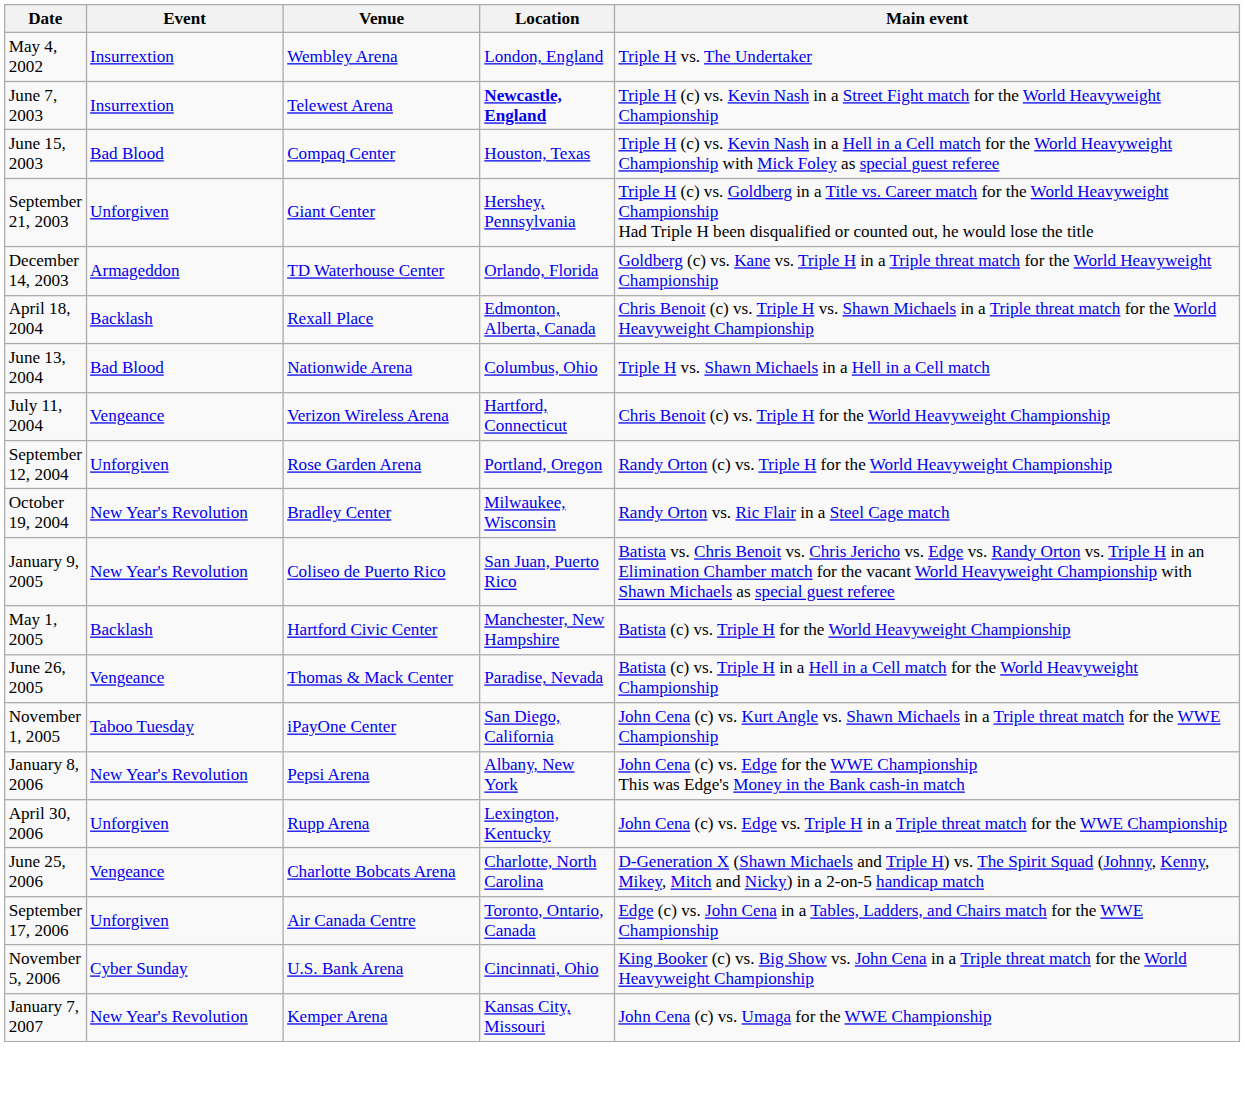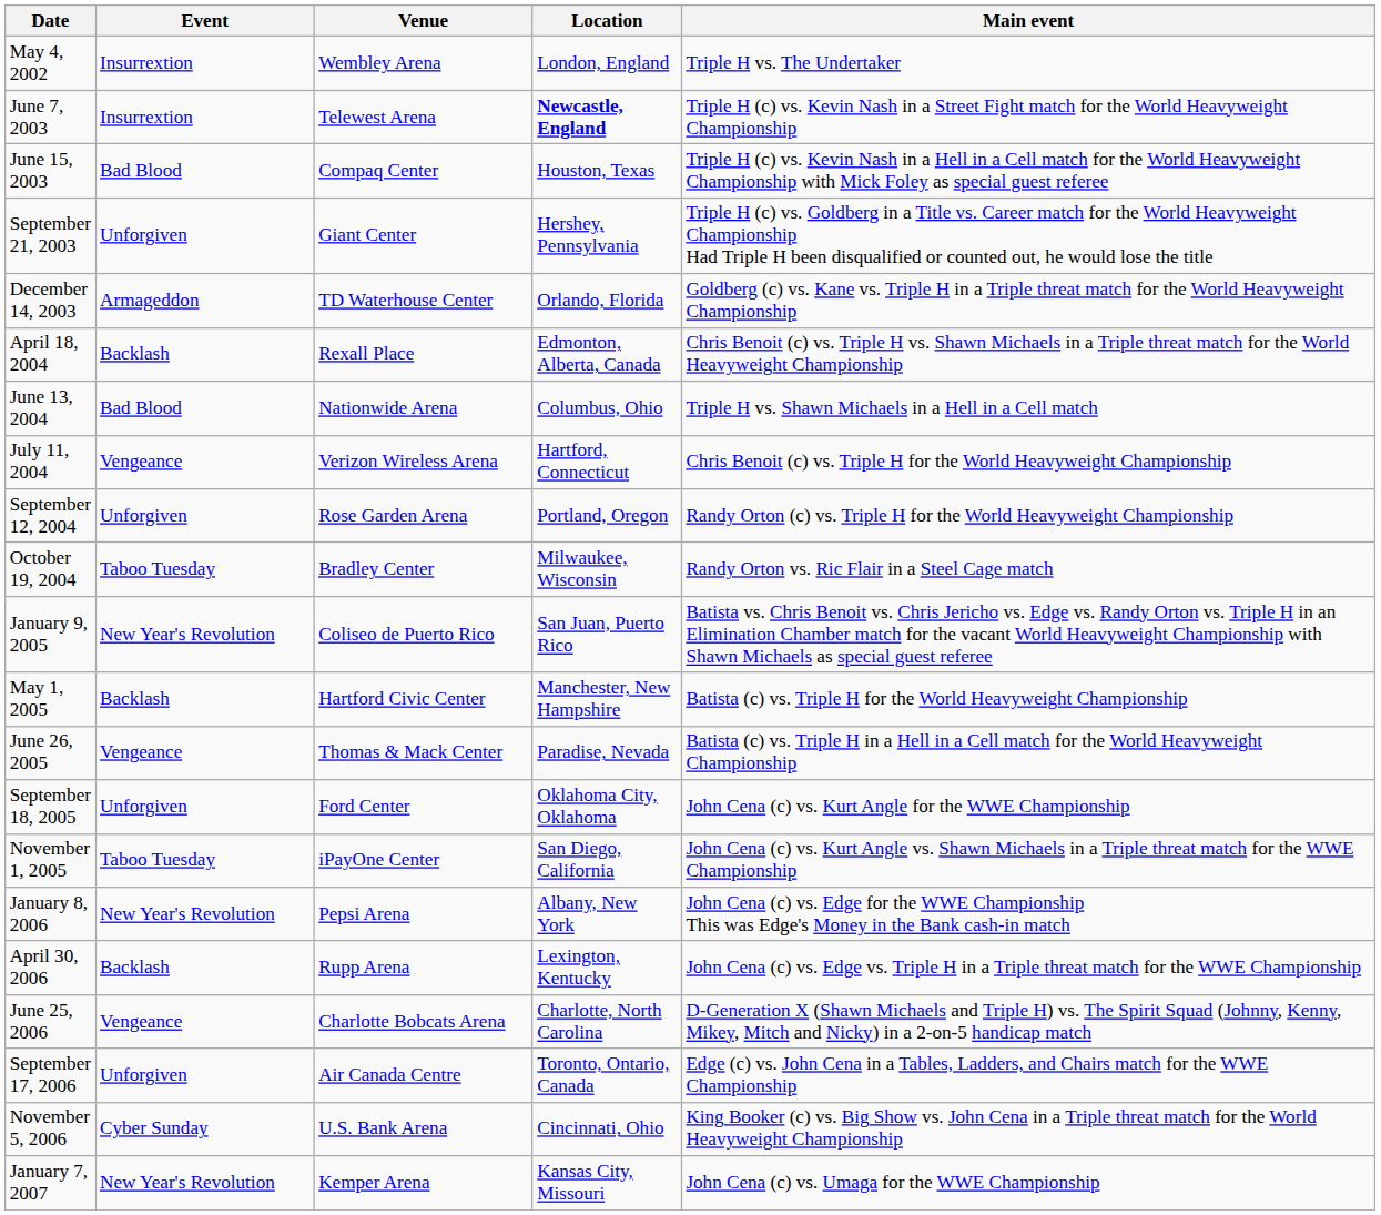 <table class="sortable wikitable succession-box" style="font-size:85%;">
 <tr>
 <th scope="col" width="20">Date</th>
 <th scope="col" width="150">Event</th>
 <th scope="col" width="150">Venue</th>
 <th scope="col" width="100">Location</th>
 <th scope="col" width="490">Main event</th>
 </tr>
 <tr>
 <td>May 4, 2002</td>
 <td><a href='#'>Insurrextion</a></td>
 <td><a href='#'>Wembley Arena</a></td>
 <td><a href='#'>London, England</a></td>
 <td><a href='#'>Triple H</a> vs. <a href='#'>The Undertaker</a></td>
 </tr>
 <tr>
 <td>June 7, 2003</td>
 <td><a href='#'>Insurrextion</a></td>
 <td><a href='#'>Telewest Arena</a></td>
 <td><strong><a href='#'>Newcastle, England</a></strong></td>
 <td><a href='#'>Triple H</a> (c) vs. <a href='#'>Kevin Nash</a> in a <a href='#'>Street Fight match</a> for the <a href='#'>World Heavyweight Championship</a></td>
 </tr>
 <tr>
 <td>June 15, 2003</td>
 <td><a href='#'>Bad Blood</a></td>
 <td><a href='#'>Compaq Center</a></td>
 <td><a href='#'>Houston, Texas</a></td>
 <td><a href='#'>Triple H</a> (c) vs. <a href='#'>Kevin Nash</a> in a <a href='#'>Hell in a Cell match</a> for the <a href='#'>World Heavyweight Championship</a> with <a href='#'>Mick Foley</a> as <a href='#'>special guest referee</a></td>
 </tr>
 <tr>
 <td>September 21, 2003</td>
 <td><a href='#'>Unforgiven</a></td>
 <td><a href='#'>Giant Center</a></td>
 <td><a href='#'>Hershey, Pennsylvania</a></td>
 <td><a href='#'>Triple H</a> (c) vs. <a href='#'>Goldberg</a> in a <a href='#'>Title vs. Career match</a> for the <a href='#'>World Heavyweight Championship</a><br>Had Triple H been disqualified or counted out, he would lose the title</td>
 </tr>
 <tr>
 <td>December 14, 2003</td>
 <td><a href='#'>Armageddon</a></td>
 <td><a href='#'>TD Waterhouse Center</a></td>
 <td><a href='#'>Orlando, Florida</a></td>
 <td><a href='#'>Goldberg</a> (c) vs. <a href='#'>Kane</a> vs. <a href='#'>Triple H</a> in a <a href='#'>Triple threat match</a> for the <a href='#'>World Heavyweight Championship</a></td>
 </tr>
 <tr>
 <td>April 18, 2004</td>
 <td><a href='#'>Backlash</a></td>
 <td><a href='#'>Rexall Place</a></td>
 <td><a href='#'>Edmonton, Alberta, Canada</a></td>
 <td><a href='#'>Chris Benoit</a> (c) vs. <a href='#'>Triple H</a> vs.  <a href='#'>Shawn Michaels</a> in a <a href='#'>Triple threat match</a> for the <a href='#'>World Heavyweight Championship</a></td>
 </tr>
 <tr>
 <td>June 13, 2004</td>
 <td><a href='#'>Bad Blood</a></td>
 <td><a href='#'>Nationwide Arena</a></td>
 <td><a href='#'>Columbus, Ohio</a></td>
 <td><a href='#'>Triple H</a> vs. <a href='#'>Shawn Michaels</a> in a <a href='#'>Hell in a Cell match</a></td>
 </tr>
 <tr>
 <td>July 11, 2004</td>
 <td><a href='#'>Vengeance</a></td>
 <td><a href='#'>Verizon Wireless Arena</a></td>
 <td><a href='#'>Hartford, Connecticut</a></td>
 <td><a href='#'>Chris Benoit</a> (c) vs. <a href='#'>Triple H</a> for the <a href='#'>World Heavyweight Championship</a></td>
 </tr>
 <tr>
 <td>September 12, 2004</td>
 <td><a href='#'>Unforgiven</a></td>
 <td><a href='#'>Rose Garden Arena</a></td>
 <td><a href='#'>Portland, Oregon</a></td>
 <td><a href='#'>Randy Orton</a> (c) vs. <a href='#'>Triple H</a> for the <a href='#'>World Heavyweight Championship</a></td>
 </tr>
 <tr>
 <td>October 19, 2004</td>
-<td><a href='#'>New Year's Revolution</a></td>
+<td><a href='#'>Taboo Tuesday</a></td>
 <td><a href='#'>Bradley Center</a></td>
 <td><a href='#'>Milwaukee, Wisconsin</a></td>
 <td><a href='#'>Randy Orton</a> vs. <a href='#'>Ric Flair</a> in a <a href='#'>Steel Cage match</a></td>
 </tr>
 <tr>
 <td>January 9, 2005</td>
 <td><a href='#'>New Year's Revolution</a></td>
 <td><a href='#'>Coliseo de Puerto Rico</a></td>
 <td><a href='#'>San Juan, Puerto Rico</a></td>
 <td><a href='#'>Batista</a> vs. <a href='#'>Chris Benoit</a> vs. <a href='#'>Chris Jericho</a> vs. <a href='#'>Edge</a> vs. <a href='#'>Randy Orton</a> vs. <a href='#'>Triple H</a> in an <a href='#'>Elimination Chamber match</a> for the vacant <a href='#'>World Heavyweight Championship</a> with <a href='#'>Shawn Michaels</a> as <a href='#'>special guest referee</a></td>
 </tr>
 <tr>
 <td>May 1, 2005</td>
 <td><a href='#'>Backlash</a></td>
 <td><a href='#'>Hartford Civic Center</a></td>
 <td><a href='#'>Manchester, New Hampshire</a></td>
 <td><a href='#'>Batista</a> (c) vs. <a href='#'>Triple H</a> for the <a href='#'>World Heavyweight Championship</a></td>
 </tr>
 <tr>
 <td>June 26, 2005</td>
 <td><a href='#'>Vengeance</a></td>
 <td><a href='#'>Thomas & Mack Center</a></td>
 <td><a href='#'>Paradise, Nevada</a></td>
 <td><a href='#'>Batista</a> (c) vs. <a href='#'>Triple H</a> in a <a href='#'>Hell in a Cell match</a> for the <a href='#'>World Heavyweight Championship</a></td>
 </tr>
 <tr>
+<td>September 18, 2005</td>
+<td><a href='#'>Unforgiven</a></td>
+<td><a href='#'>Ford Center</a></td>
+<td><a href='#'>Oklahoma City, Oklahoma</a></td>
+<td><a href='#'>John Cena</a> (c) vs. <a href='#'>Kurt Angle</a> for the <a href='#'>WWE Championship</a></td>
+</tr>
+<tr>
 <td>November 1, 2005</td>
 <td><a href='#'>Taboo Tuesday</a></td>
 <td><a href='#'>iPayOne Center</a></td>
 <td><a href='#'>San Diego, California</a></td>
 <td><a href='#'>John Cena</a> (c) vs. <a href='#'>Kurt Angle</a> vs. <a href='#'>Shawn Michaels</a> in a <a href='#'>Triple threat match</a> for the <a href='#'>WWE Championship</a></td>
 </tr>
 <tr>
 <td>January 8, 2006</td>
 <td><a href='#'>New Year's Revolution</a></td>
 <td><a href='#'>Pepsi Arena</a></td>
 <td><a href='#'>Albany, New York</a></td>
 <td><a href='#'>John Cena</a> (c) vs. <a href='#'>Edge</a> for the <a href='#'>WWE Championship</a><br>This was Edge's <a href='#'>Money in the Bank cash-in match</a></td>
 </tr>
 <tr>
 <td>April 30, 2006</td>
-<td><a href='#'>Unforgiven</a></td>
+<td><a href='#'>Backlash</a></td>
 <td><a href='#'>Rupp Arena</a></td>
 <td><a href='#'>Lexington, Kentucky</a></td>
 <td><a href='#'>John Cena</a> (c) vs. <a href='#'>Edge</a>  vs. <a href='#'>Triple H</a> in a <a href='#'>Triple threat match</a> for the <a href='#'>WWE Championship</a></td>
 </tr>
 <tr>
 <td>June 25, 2006</td>
 <td><a href='#'>Vengeance</a></td>
 <td><a href='#'>Charlotte Bobcats Arena</a></td>
 <td><a href='#'>Charlotte, North Carolina</a></td>
 <td><a href='#'>D-Generation X</a> (<a href='#'>Shawn Michaels</a> and <a href='#'>Triple H</a>) vs. <a href='#'>The Spirit Squad</a> (<a href='#'>Johnny</a>, <a href='#'>Kenny</a>, <a href='#'>Mikey</a>, <a href='#'>Mitch</a> and <a href='#'>Nicky</a>) in a 2-on-5 <a href='#'>handicap match</a></td>
 </tr>
 <tr>
 <td>September 17, 2006</td>
 <td><a href='#'>Unforgiven</a></td>
 <td><a href='#'>Air Canada Centre</a></td>
 <td><a href='#'>Toronto, Ontario, Canada</a></td>
 <td><a href='#'>Edge</a> (c) vs. <a href='#'>John Cena</a> in a <a href='#'>Tables, Ladders, and Chairs match</a> for the <a href='#'>WWE Championship</a></td>
 </tr>
 <tr>
 <td>November 5, 2006</td>
 <td><a href='#'>Cyber Sunday</a></td>
 <td><a href='#'>U.S. Bank Arena</a></td>
 <td><a href='#'>Cincinnati, Ohio</a></td>
 <td><a href='#'>King Booker</a> (c) vs. <a href='#'>Big Show</a> vs. <a href='#'>John Cena</a> in a <a href='#'>Triple threat match</a> for the <a href='#'>World Heavyweight Championship</a></td>
 </tr>
 <tr>
 <td>January 7, 2007</td>
 <td><a href='#'>New Year's Revolution</a></td>
 <td><a href='#'>Kemper Arena</a></td>
 <td><a href='#'>Kansas City, Missouri</a></td>
 <td><a href='#'>John Cena</a> (c) vs. <a href='#'>Umaga</a> for the <a href='#'>WWE Championship</a></td>
 </tr>
 </table>
